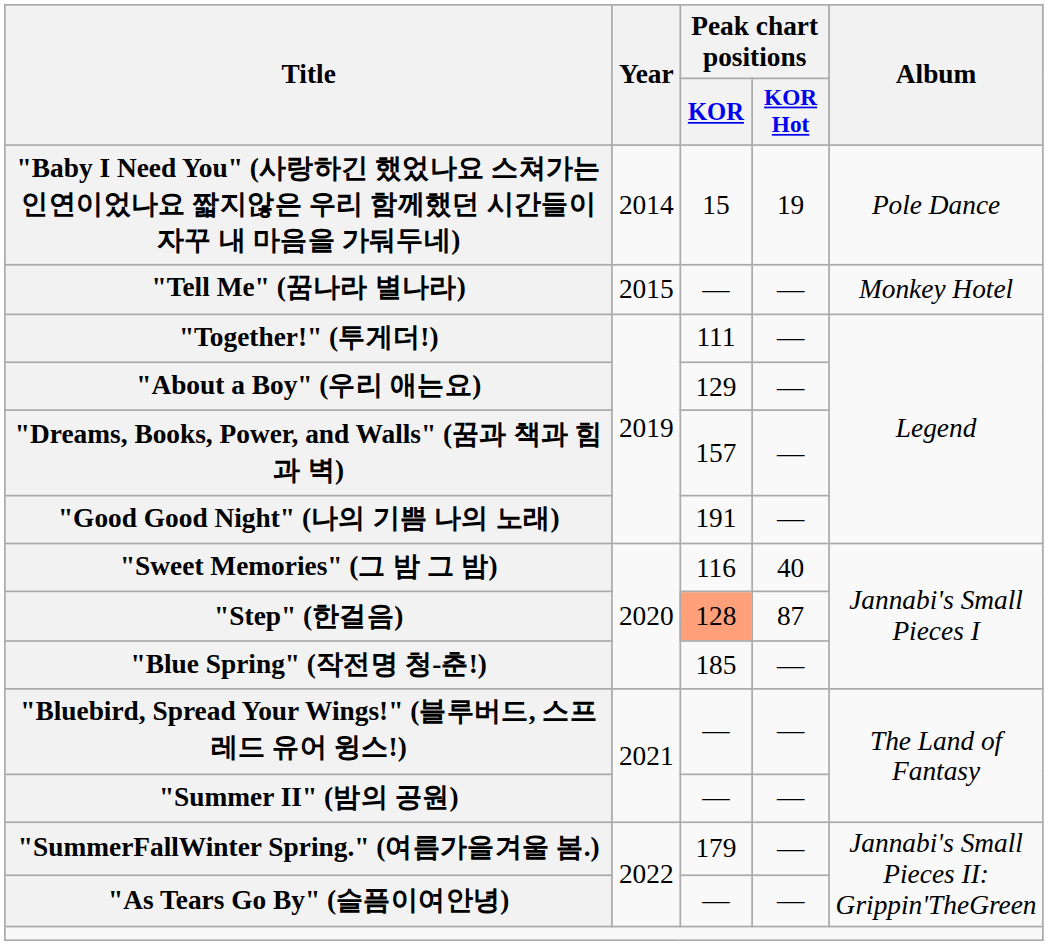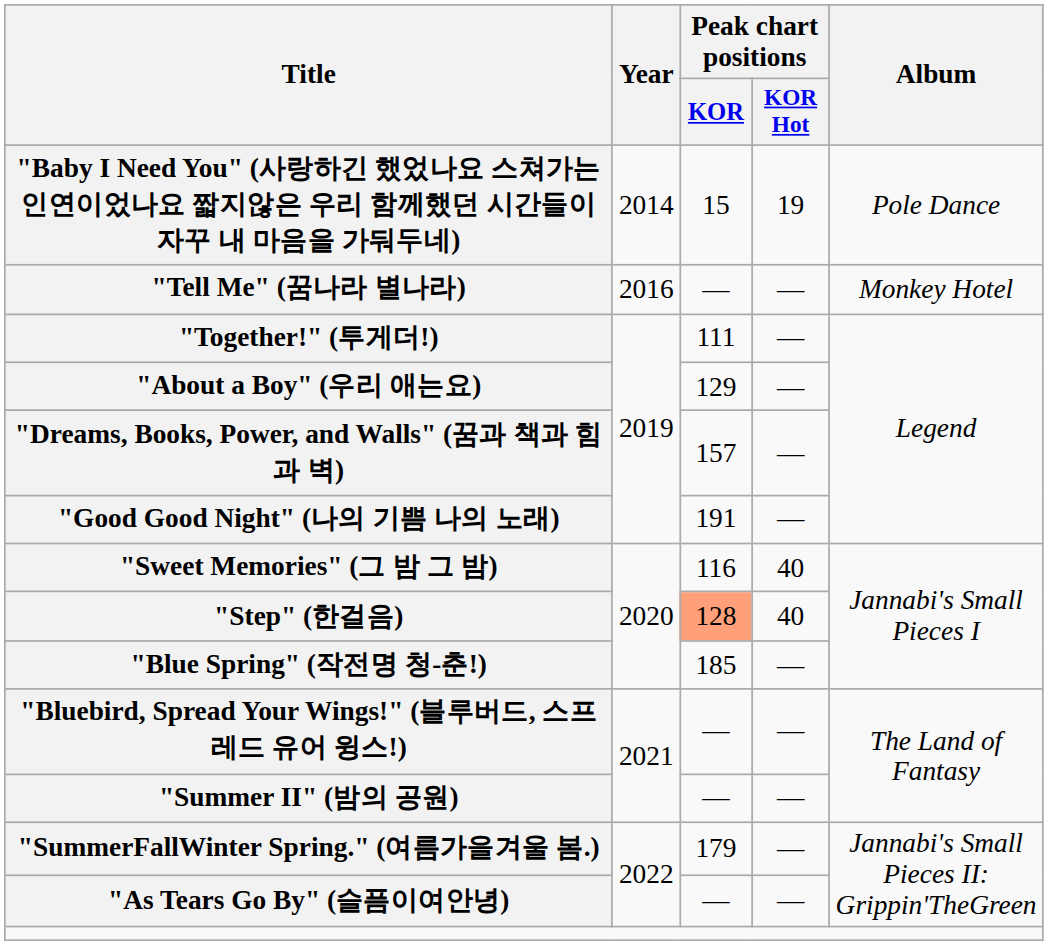 <table class="wikitable plainrowheaders" style="text-align:center;">
 <tr>
 <th scope="col" rowspan="2" style="width:25em;">Title</th>
 <th rowspan="2" scope="col">Year</th>
 <th scope="col" colspan="2">Peak chart positions</th>
 <th rowspan="2">Album</th>
 </tr>
 <tr>
 <th scope="col" style="width:2.5em;font-size:90%;"><a href='#'>KOR</a><br></th>
 <th scope="col" style="width:3em;font-size:85%;"><a href='#'>KOR<br>Hot</a><br></th>
 </tr>
 <tr>
 <th scope="row">"Baby I Need You" (사랑하긴 했었나요 스쳐가는 인연이었나요 짧지않은 우리 함께했던 시간들이 자꾸 내 마음을 가둬두네)</th>
 <td>2014</td>
 <td>15</td>
 <td>19</td>
 <td><em>Pole Dance</em></td>
 </tr>
 <tr>
 <th scope="row">"Tell Me" (꿈나라 별나라)</th>
-<td>2015</td>
+<td>2016</td>
 <td>—</td>
 <td>—</td>
 <td><em>Monkey Hotel</em></td>
 </tr>
 <tr>
 <th scope="row">"Together!" (투게더!)</th>
 <td rowspan="4">2019</td>
 <td>111</td>
 <td>—</td>
 <td rowspan="4"><em>Legend</em></td>
 </tr>
 <tr>
 <th scope="row">"About a Boy" (우리 애는요)</th>
 <td>129</td>
 <td>—</td>
 </tr>
 <tr>
 <th scope="row">"Dreams, Books, Power, and Walls" (꿈과 책과 힘과 벽)</th>
 <td>157</td>
 <td>—</td>
 </tr>
 <tr>
 <th scope="row">"Good Good Night" (나의 기쁨 나의 노래)</th>
 <td>191</td>
 <td>—</td>
 </tr>
 <tr>
 <th scope="row">"Sweet Memories" (그 밤 그 밤)</th>
 <td rowspan="3">2020</td>
 <td>116</td>
 <td>40</td>
 <td rowspan="3"><em>Jannabi's Small Pieces I</em></td>
 </tr>
 <tr>
 <th scope="row">"Step" (한걸음)</th>
 <td style="background: lightsalmon;">128</td>
-<td>87</td>
+<td>40</td>
 </tr>
 <tr>
 <th scope="row">"Blue Spring" (작전명 청-춘!)</th>
 <td>185</td>
 <td>—</td>
 </tr>
 <tr>
 <th scope="row">"Bluebird, Spread Your Wings!" (블루버드, 스프레드 유어 윙스!)</th>
 <td rowspan="2">2021</td>
 <td>—</td>
 <td>—</td>
 <td rowspan="2"><em>The Land of Fantasy</em></td>
 </tr>
 <tr>
 <th scope="row">"Summer II" (밤의 공원)</th>
 <td>—</td>
 <td>—</td>
 </tr>
 <tr>
 <th scope="row">"SummerFallWinter Spring." (여름가을겨울 봄.)</th>
 <td rowspan="2">2022</td>
 <td>179</td>
 <td>—</td>
 <td rowspan="2"><em>Jannabi's Small Pieces II: Grippin'TheGreen</em></td>
 </tr>
 <tr>
 <th scope="row">"As Tears Go By" (슬픔이여안녕)</th>
 <td>—</td>
 <td>—</td>
 </tr>
 <tr>
 <td colspan="5"></td>
 </tr>
 </table>
